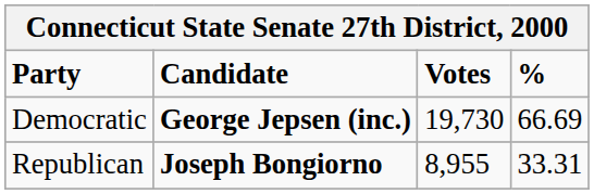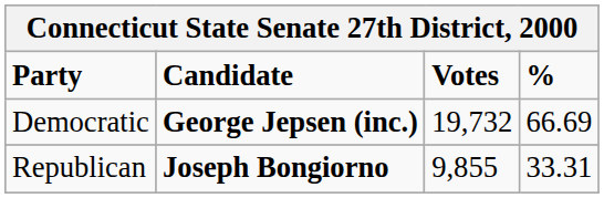 <table class="wikitable">
 <tr>
 <th colspan="4">Connecticut State Senate 27th District, 2000</th>
 </tr>
 <tr>
 <td><strong>Party</strong></td>
 <td><strong>Candidate</strong></td>
 <td><strong>Votes</strong></td>
 <td><strong>%</strong></td>
 </tr>
 <tr>
 <td>Democratic</td>
 <td><strong>George Jepsen (inc.)</strong></td>
-<td>19,730</td>
+<td>19,732</td>
 <td>66.69</td>
 </tr>
 <tr>
 <td>Republican</td>
 <td><strong>Joseph Bongiorno</strong></td>
-<td>8,955</td>
+<td>9,855</td>
 <td>33.31</td>
 </tr>
 </table>
